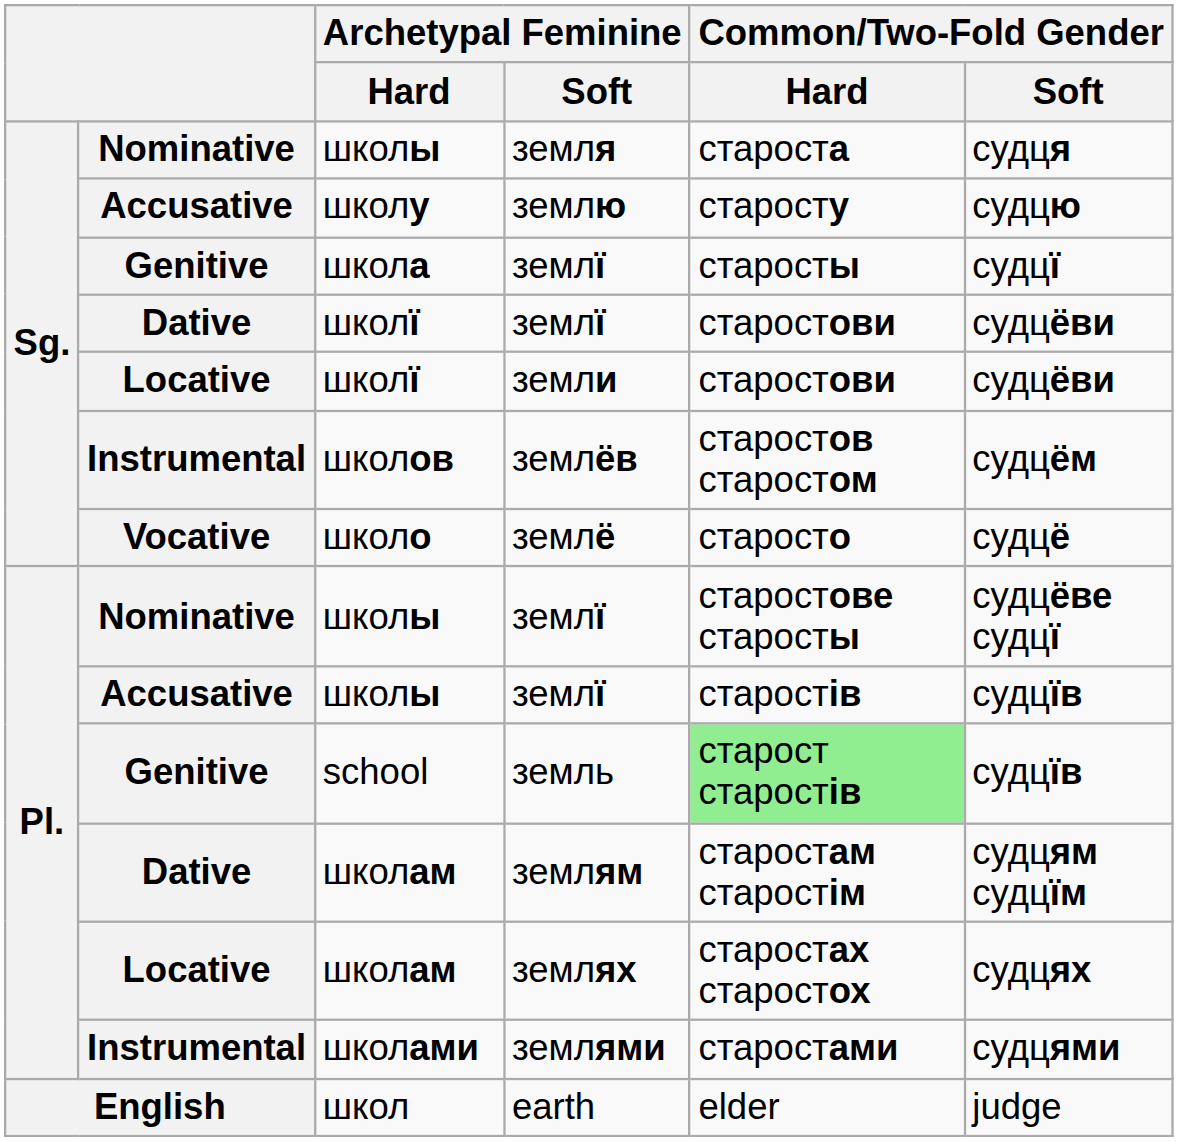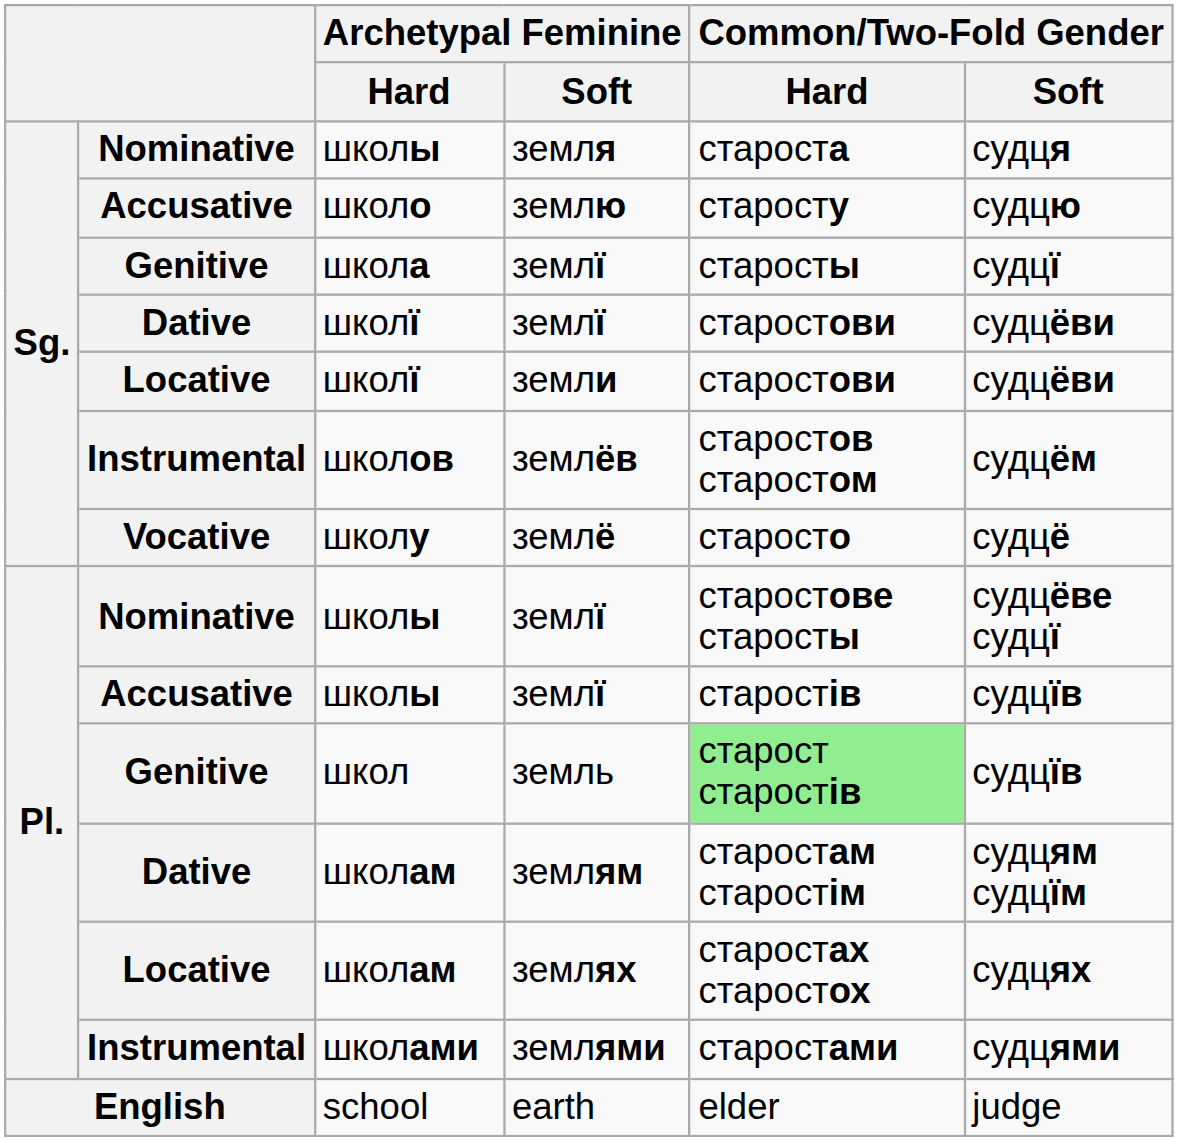 <table class=wikitable>
 <tr>
 <th colspan="2" rowspan="2"></th>
 <th colspan="2">Archetypal Feminine</th>
 <th colspan="2">Common/Two-Fold Gender</th>
 </tr>
 <tr>
 <th>Hard</th>
 <th>Soft</th>
 <th>Hard</th>
 <th>Soft</th>
 </tr>
 <tr>
 <th rowspan="7">Sg.</th>
 <th>Nominative</th>
 <td>школ<strong>ы</strong></td>
 <td>земл<strong>я</strong></td>
 <td>старост<strong>а</strong></td>
 <td>судц<strong>я</strong></td>
 </tr>
 <tr>
 <th>Accusative</th>
-<td>школ<strong>у</strong></td>
+<td>школ<strong>о</strong></td>
 <td>земл<strong>ю</strong></td>
 <td>старост<strong>у</strong></td>
 <td>судц<strong>ю</strong></td>
 </tr>
 <tr>
 <th>Genitive</th>
 <td>школ<strong>а</strong></td>
 <td>земл<strong>ї</strong></td>
 <td>старост<strong>ы</strong></td>
 <td>судц<strong>ї</strong></td>
 </tr>
 <tr>
 <th>Dative</th>
 <td>школ<strong>ї</strong></td>
 <td>земл<strong>ї</strong></td>
 <td>старост<strong>ови</strong></td>
 <td>судц<strong>ёви</strong></td>
 </tr>
 <tr>
 <th>Locative</th>
 <td>школ<strong>ї</strong></td>
 <td>земл<strong>и</strong></td>
 <td>старост<strong>ови</strong></td>
 <td>судц<strong>ёви</strong></td>
 </tr>
 <tr>
 <th>Instrumental</th>
 <td>школ<strong>ов</strong></td>
 <td>земл<strong>ёв</strong></td>
 <td>старост<strong>ов</strong> <br> старост<strong>ом</strong></td>
 <td>судц<strong>ём</strong></td>
 </tr>
 <tr>
 <th>Vocative</th>
-<td>школ<strong>о</strong></td>
+<td>школ<strong>у</strong></td>
 <td>земл<strong>ё</strong></td>
 <td>старост<strong>о</strong></td>
 <td>судц<strong>ё</strong></td>
 </tr>
 <tr>
 <th rowspan="6">Pl.</th>
 <th>Nominative</th>
 <td>школ<strong>ы</strong></td>
 <td>земл<strong>ї</strong></td>
 <td>старост<strong>ове</strong> <br> старост<strong>ы</strong></td>
 <td>судц<strong>ёве</strong> <br> судц<strong>ї</strong></td>
 </tr>
 <tr>
 <th>Accusative</th>
 <td>школ<strong>ы</strong></td>
 <td>земл<strong>ї</strong></td>
 <td>старост<strong>ів</strong></td>
 <td>судц<strong>їв</strong></td>
 </tr>
 <tr>
 <th>Genitive</th>
-<td>school</td>
+<td>школ</td>
 <td>земль</td>
 <td style="background: lightgreen;">старост <br> старост<strong>ів</strong></td>
 <td>судц<strong>їв</strong></td>
 </tr>
 <tr>
 <th>Dative</th>
 <td>школ<strong>ам</strong></td>
 <td>земл<strong>ям</strong></td>
 <td>старост<strong>ам</strong> <br> старост<strong>ім</strong></td>
 <td>судц<strong>ям</strong> <br> судц<strong>їм</strong></td>
 </tr>
 <tr>
 <th>Locative</th>
 <td>школ<strong>ам</strong></td>
 <td>земл<strong>ях</strong></td>
 <td>старост<strong>ах</strong> <br> старост<strong>ох</strong></td>
 <td>судц<strong>ях</strong></td>
 </tr>
 <tr>
 <th>Instrumental</th>
 <td>школ<strong>ами</strong></td>
 <td>земл<strong>ями</strong></td>
 <td>старост<strong>ами</strong></td>
 <td>судц<strong>ями</strong></td>
 </tr>
 <tr>
 <th colspan="2">English</th>
-<td>школ</td>
+<td>school</td>
 <td>earth</td>
 <td>elder</td>
 <td>judge</td>
 </tr>
 </table>
